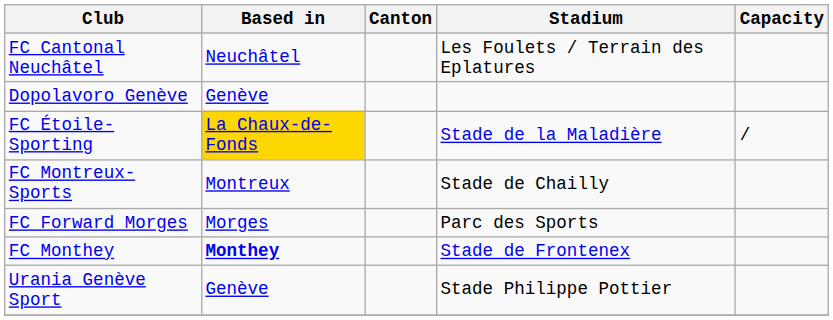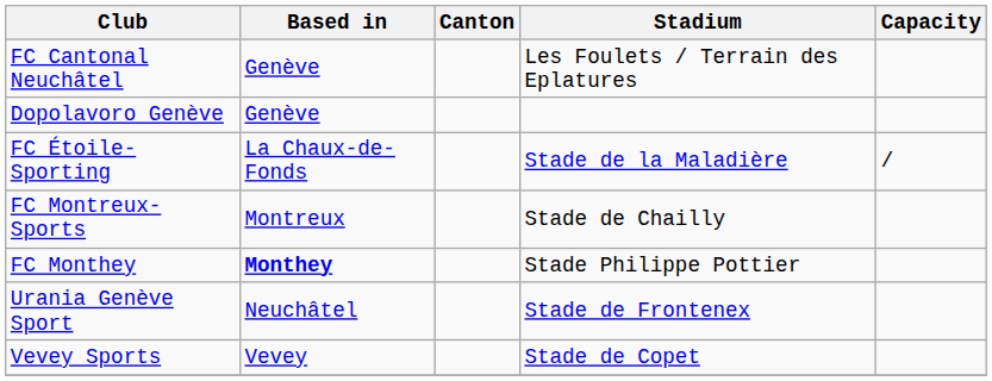 <table class="wikitable">
 <tr>
 <th>Club</th>
 <th>Based in</th>
 <th>Canton</th>
 <th>Stadium</th>
 <th>Capacity</th>
 </tr>
 <tr>
 <td><a href='#'>FC Cantonal Neuchâtel</a></td>
-<td><a href='#'>Neuchâtel</a></td>
+<td><a href='#'>Genève</a></td>
 <td></td>
 <td>Les Foulets / Terrain des Eplatures</td>
 <td></td>
 </tr>
 <tr>
 <td><a href='#'>Dopolavoro Genève</a></td>
 <td><a href='#'>Genève</a></td>
 <td></td>
 <td></td>
 <td></td>
 </tr>
 <tr>
 <td><a href='#'>FC Étoile-Sporting</a></td>
-<td style="background: gold;"><a href='#'>La Chaux-de-Fonds</a></td>
+<td><a href='#'>La Chaux-de-Fonds</a></td>
 <td></td>
 <td><a href='#'>Stade de la Maladière</a></td>
 <td> / </td>
 </tr>
 <tr>
 <td><a href='#'>FC Montreux-Sports</a></td>
 <td><a href='#'>Montreux</a></td>
 <td></td>
 <td>Stade de Chailly</td>
 <td></td>
 </tr>
 <tr>
-<td><a href='#'>FC Forward Morges</a></td>
-<td><a href='#'>Morges</a></td>
+<td><a href='#'>FC Monthey</a></td>
+<td><strong><a href='#'>Monthey</a></strong></td>
 <td></td>
-<td>Parc des Sports</td>
+<td>Stade Philippe Pottier</td>
 <td></td>
 </tr>
 <tr>
-<td><a href='#'>FC Monthey</a></td>
-<td><strong><a href='#'>Monthey</a></strong></td>
+<td><a href='#'>Urania Genève Sport</a></td>
+<td><a href='#'>Neuchâtel</a></td>
 <td></td>
 <td><a href='#'>Stade de Frontenex</a></td>
 <td></td>
 </tr>
 <tr>
-<td><a href='#'>Urania Genève Sport</a></td>
-<td><a href='#'>Genève</a></td>
+<td><a href='#'>Vevey Sports</a></td>
+<td><a href='#'>Vevey</a></td>
 <td></td>
-<td>Stade Philippe Pottier</td>
+<td><a href='#'>Stade de Copet</a></td>
 <td></td>
 </tr>
 <tr>
 </tr>
 </table>
